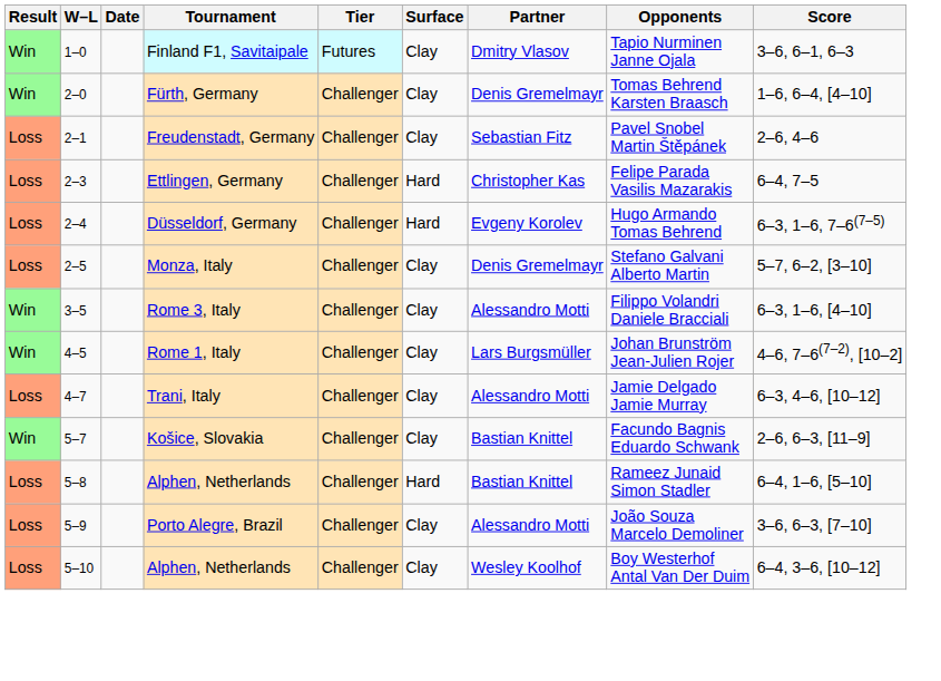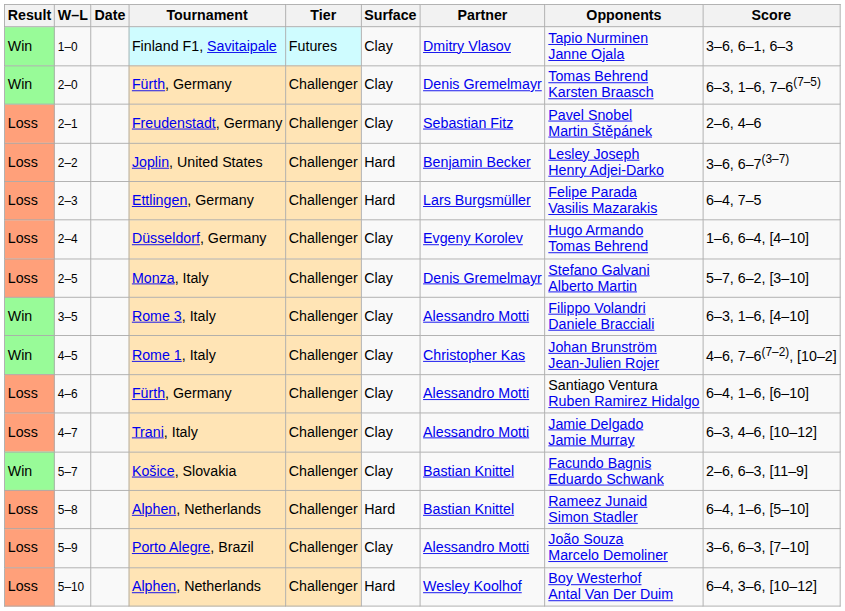 <table class="sortable wikitable">
 <tr>
 <th>Result</th>
 <th class="unsortable">W–L</th>
 <th>Date</th>
 <th>Tournament</th>
 <th>Tier</th>
 <th>Surface</th>
 <th>Partner</th>
 <th>Opponents</th>
 <th class="unsortable">Score</th>
 </tr>
 <tr>
 <td style="background:#98fb98;">Win</td>
 <td><small>1–0</small></td>
 <td></td>
 <td style="background:#cffcff;">Finland F1, <a href='#'>Savitaipale</a></td>
 <td style="background:#cffcff;">Futures</td>
 <td>Clay</td>
 <td> <a href='#'>Dmitry Vlasov</a></td>
 <td> <a href='#'>Tapio Nurminen</a> <br>  <a href='#'>Janne Ojala</a></td>
 <td>3–6, 6–1, 6–3</td>
 </tr>
 <tr>
 <td style="background:#98fb98;">Win</td>
 <td><small>2–0</small></td>
 <td></td>
 <td style="background:moccasin;"><a href='#'>Fürth</a>, Germany</td>
 <td style="background:moccasin;">Challenger</td>
 <td>Clay</td>
 <td> <a href='#'>Denis Gremelmayr</a></td>
 <td> <a href='#'>Tomas Behrend</a> <br>  <a href='#'>Karsten Braasch</a></td>
-<td>1–6, 6–4, [4–10]</td>
+<td>6–3, 1–6, 7–6<sup>(7–5)</sup></td>
 </tr>
 <tr>
 <td style="background:#ffa07a;">Loss</td>
 <td><small>2–1</small></td>
 <td></td>
 <td style="background:moccasin;"><a href='#'>Freudenstadt</a>, Germany</td>
 <td style="background:moccasin;">Challenger</td>
 <td>Clay</td>
 <td> <a href='#'>Sebastian Fitz</a></td>
 <td> <a href='#'>Pavel Snobel</a> <br>  <a href='#'>Martin Štěpánek</a></td>
 <td>2–6, 4–6</td>
 </tr>
 <tr>
 <td style="background:#ffa07a;">Loss</td>
+<td><small>2–2</small></td>
+<td></td>
+<td style="background:moccasin;"><a href='#'>Joplin</a>, United States</td>
+<td style="background:moccasin;">Challenger</td>
+<td>Hard</td>
+<td> <a href='#'>Benjamin Becker</a></td>
+<td> <a href='#'>Lesley Joseph</a> <br>  <a href='#'>Henry Adjei-Darko</a></td>
+<td>3–6, 6–7<sup>(3–7)</sup></td>
+</tr>
+<tr>
+<td style="background:#ffa07a;">Loss</td>
 <td><small>2–3</small></td>
 <td></td>
 <td style="background:moccasin;"><a href='#'>Ettlingen</a>, Germany</td>
 <td style="background:moccasin;">Challenger</td>
 <td>Hard</td>
-<td> <a href='#'>Christopher Kas</a></td>
+<td> <a href='#'>Lars Burgsmüller</a></td>
 <td> <a href='#'>Felipe Parada</a> <br>  <a href='#'>Vasilis Mazarakis</a></td>
 <td>6–4, 7–5</td>
 </tr>
 <tr>
 <td style="background:#ffa07a;">Loss</td>
 <td><small>2–4</small></td>
 <td></td>
 <td style="background:moccasin;"><a href='#'>Düsseldorf</a>, Germany</td>
 <td style="background:moccasin;">Challenger</td>
-<td>Hard</td>
+<td>Clay</td>
 <td> <a href='#'>Evgeny Korolev</a></td>
 <td> <a href='#'>Hugo Armando</a> <br>  <a href='#'>Tomas Behrend</a></td>
-<td>6–3, 1–6, 7–6<sup>(7–5)</sup></td>
+<td>1–6, 6–4, [4–10]</td>
 </tr>
 <tr>
 <td style="background:#ffa07a;">Loss</td>
 <td><small>2–5</small></td>
 <td></td>
 <td style="background:moccasin;"><a href='#'>Monza</a>, Italy</td>
 <td style="background:moccasin;">Challenger</td>
 <td>Clay</td>
 <td> <a href='#'>Denis Gremelmayr</a></td>
 <td> <a href='#'>Stefano Galvani</a> <br>  <a href='#'>Alberto Martin</a></td>
 <td>5–7, 6–2, [3–10]</td>
 </tr>
 <tr>
 <td style="background:#98fb98;">Win</td>
 <td><small>3–5</small></td>
 <td></td>
 <td style="background:moccasin;"><a href='#'>Rome 3</a>, Italy</td>
 <td style="background:moccasin;">Challenger</td>
 <td>Clay</td>
 <td> <a href='#'>Alessandro Motti</a></td>
 <td> <a href='#'>Filippo Volandri</a> <br>  <a href='#'>Daniele Bracciali</a></td>
 <td>6–3, 1–6, [4–10]</td>
 </tr>
 <tr>
 <td style="background:#98fb98;">Win</td>
 <td><small>4–5</small></td>
 <td></td>
 <td style="background:moccasin;"><a href='#'>Rome 1</a>, Italy</td>
 <td style="background:moccasin;">Challenger</td>
 <td>Clay</td>
-<td> <a href='#'>Lars Burgsmüller</a></td>
+<td> <a href='#'>Christopher Kas</a></td>
 <td> <a href='#'>Johan Brunström</a> <br>  <a href='#'>Jean-Julien Rojer</a></td>
 <td>4–6, 7–6<sup>(7–2)</sup>, [10–2]</td>
+</tr>
+<tr>
+<td style="background:#ffa07a;">Loss</td>
+<td><small>4–6</small></td>
+<td></td>
+<td style="background:moccasin;"><a href='#'>Fürth</a>, Germany</td>
+<td style="background:moccasin;">Challenger</td>
+<td>Clay</td>
+<td> <a href='#'>Alessandro Motti</a></td>
+<td> Santiago Ventura  <br>  <a href='#'>Ruben Ramirez Hidalgo</a></td>
+<td>6–4, 1–6, [6–10]</td>
 </tr>
 <tr>
 <td style="background:#ffa07a;">Loss</td>
 <td><small>4–7</small></td>
 <td></td>
 <td style="background:moccasin;"><a href='#'>Trani</a>, Italy</td>
 <td style="background:moccasin;">Challenger</td>
 <td>Clay</td>
 <td> <a href='#'>Alessandro Motti</a></td>
 <td> <a href='#'>Jamie Delgado</a> <br>  <a href='#'>Jamie Murray</a></td>
 <td>6–3, 4–6, [10–12]</td>
 </tr>
 <tr>
 <td style="background:#98fb98;">Win</td>
 <td><small>5–7</small></td>
 <td></td>
 <td style="background:moccasin;"><a href='#'>Košice</a>, Slovakia</td>
 <td style="background:moccasin;">Challenger</td>
 <td>Clay</td>
 <td> <a href='#'>Bastian Knittel</a></td>
 <td> <a href='#'>Facundo Bagnis</a> <br>  <a href='#'>Eduardo Schwank</a></td>
 <td>2–6, 6–3, [11–9]</td>
 </tr>
 <tr>
 <td style="background:#ffa07a;">Loss</td>
 <td><small>5–8</small></td>
 <td></td>
 <td style="background:moccasin;"><a href='#'>Alphen</a>, Netherlands</td>
 <td style="background:moccasin;">Challenger</td>
 <td>Hard</td>
 <td> <a href='#'>Bastian Knittel</a></td>
 <td> <a href='#'>Rameez Junaid</a> <br>  <a href='#'>Simon Stadler</a></td>
 <td>6–4, 1–6, [5–10]</td>
 </tr>
 <tr>
 <td style="background:#ffa07a;">Loss</td>
 <td><small>5–9</small></td>
 <td></td>
 <td style="background:moccasin;"><a href='#'>Porto Alegre</a>, Brazil</td>
 <td style="background:moccasin;">Challenger</td>
 <td>Clay</td>
 <td> <a href='#'>Alessandro Motti</a></td>
 <td> <a href='#'>João Souza</a> <br>  <a href='#'>Marcelo Demoliner</a></td>
 <td>3–6, 6–3, [7–10]</td>
 </tr>
 <tr>
 <td style="background:#ffa07a;">Loss</td>
 <td><small>5–10</small></td>
 <td></td>
 <td style="background:moccasin;"><a href='#'>Alphen</a>, Netherlands</td>
 <td style="background:moccasin;">Challenger</td>
-<td>Clay</td>
+<td>Hard</td>
 <td> <a href='#'>Wesley Koolhof</a></td>
 <td> <a href='#'>Boy Westerhof</a> <br>  <a href='#'>Antal Van Der Duim</a></td>
 <td>6–4, 3–6, [10–12]</td>
 </tr>
 </table>
